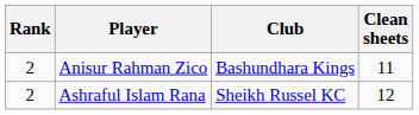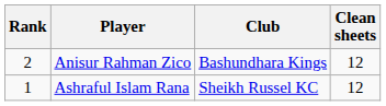 <table class="wikitable" style="text-align:center">
 <tr>
 <th>Rank</th>
 <th>Player</th>
 <th>Club</th>
 <th>Clean<br>sheets</th>
 </tr>
 <tr>
 <td>2</td>
 <td align="left"> <a href='#'>Anisur Rahman Zico</a></td>
 <td align="left"><a href='#'>Bashundhara Kings</a></td>
-<td>11</td>
+<td>12</td>
 </tr>
 <tr>
-<td>2</td>
+<td>1</td>
 <td align="left"> <a href='#'>Ashraful Islam Rana</a></td>
 <td align="left"><a href='#'>Sheikh Russel KC</a></td>
 <td>12</td>
 </tr>
 </table>
